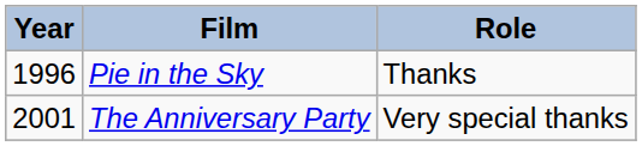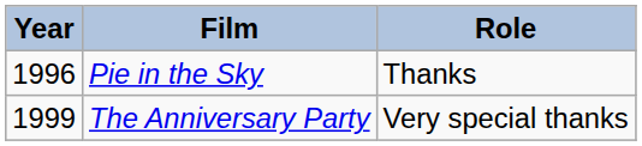 <table class="wikitable" style="font-size:95%;">
 <tr>
 <th style="background:#B0C4DE;">Year</th>
 <th style="background:#B0C4DE;">Film</th>
 <th style="background:#B0C4DE;">Role</th>
 </tr>
 <tr>
 <td>1996</td>
 <td><em><a href='#'>Pie in the Sky</a></em></td>
 <td>Thanks</td>
 </tr>
 <tr>
-<td>2001</td>
+<td>1999</td>
 <td><em><a href='#'>The Anniversary Party</a></em></td>
 <td>Very special thanks</td>
 </tr>
 </table>
